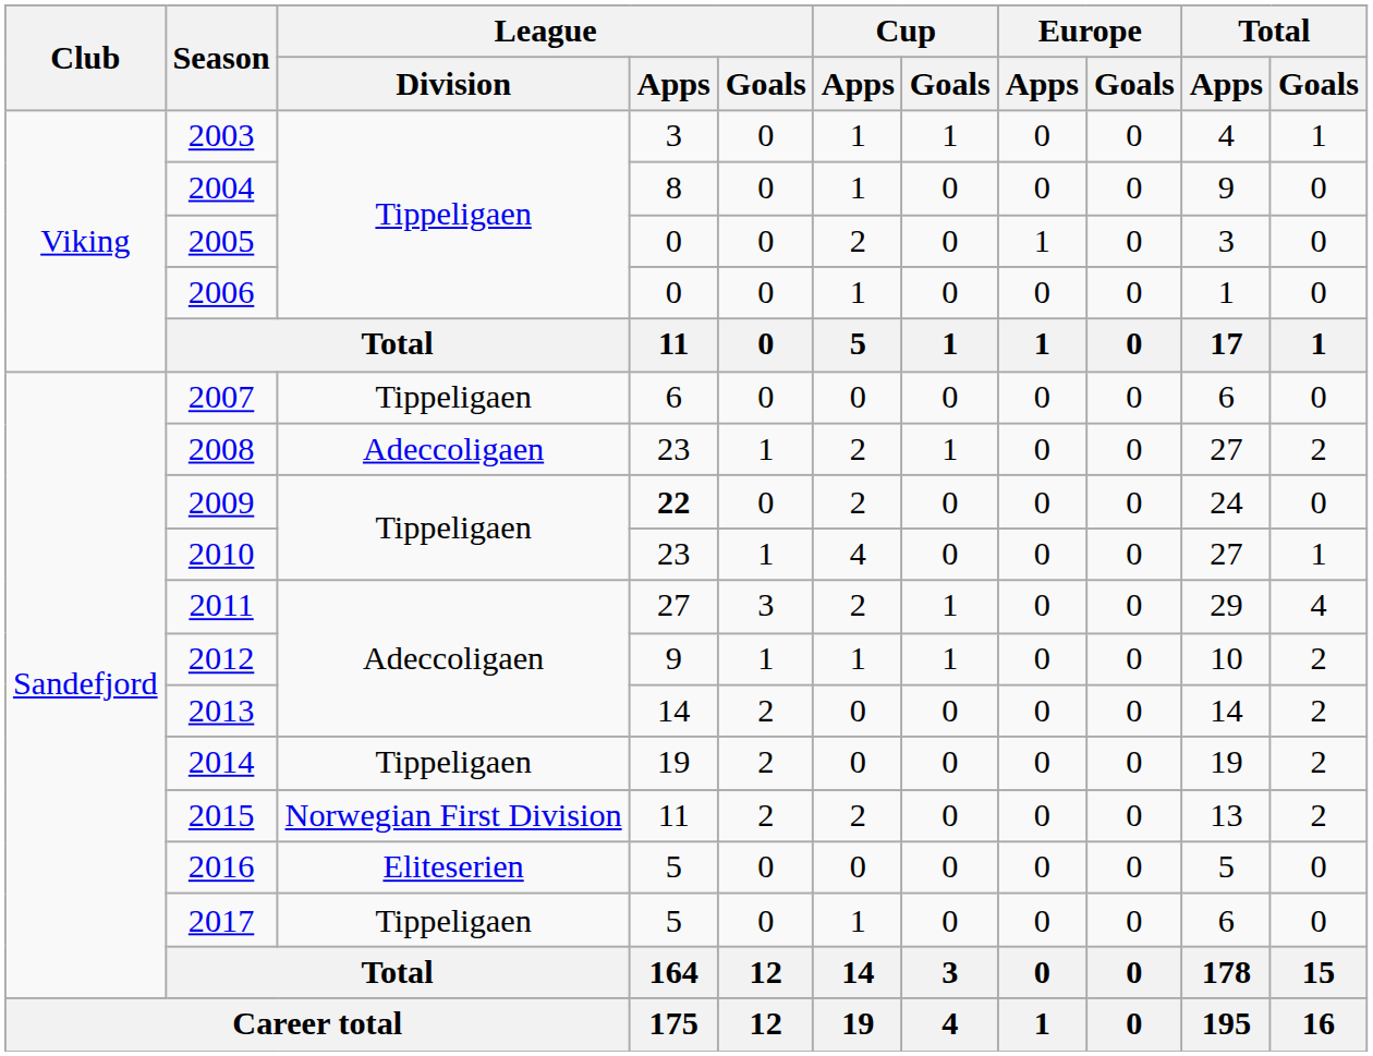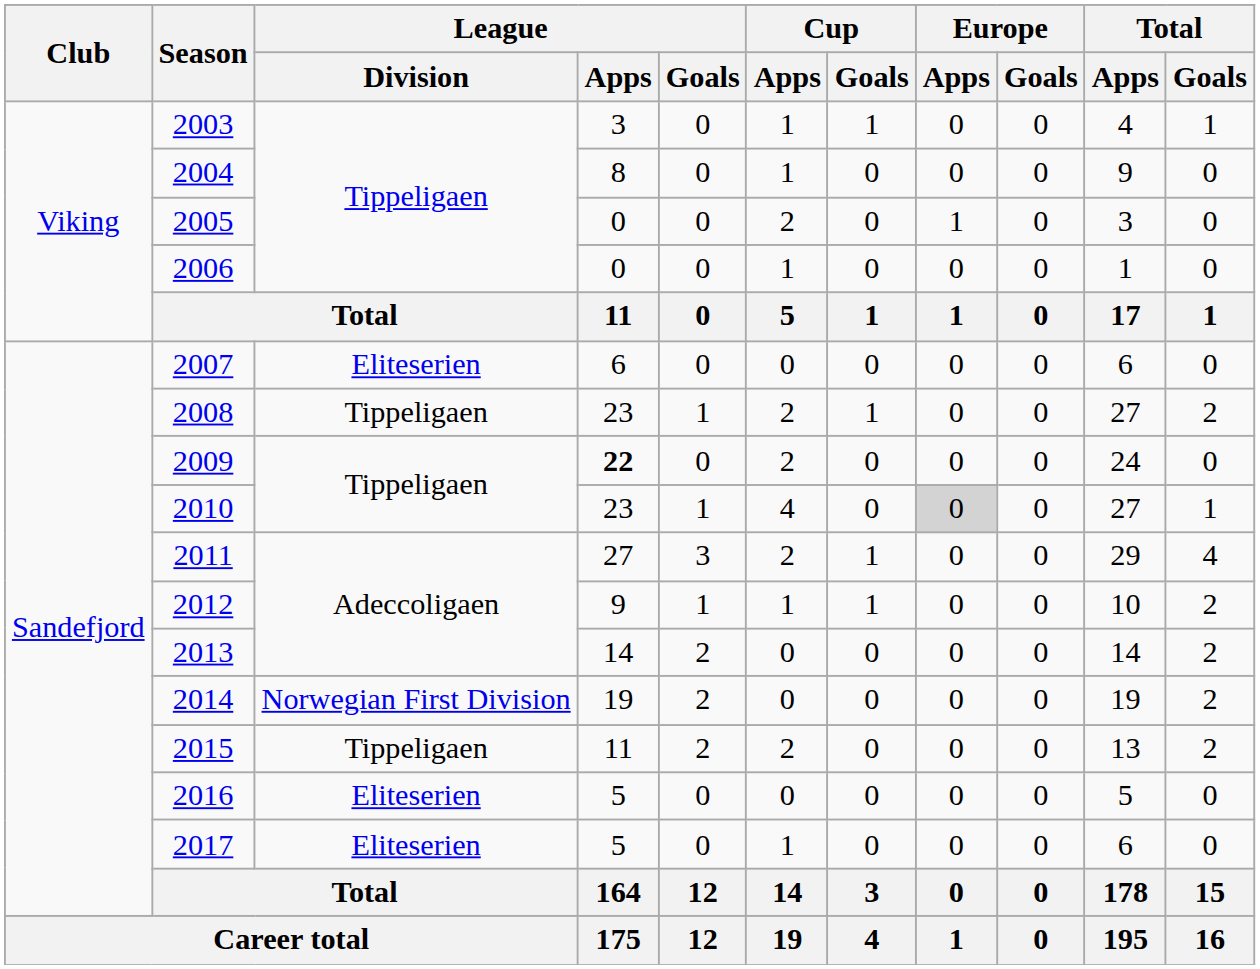 <table class="wikitable" style="text-align:center">
 <tr>
 <th rowspan="2">Club</th>
 <th rowspan="2">Season</th>
 <th colspan="3">League</th>
 <th colspan="2">Cup</th>
 <th colspan="2">Europe</th>
 <th colspan="2">Total</th>
 </tr>
 <tr>
 <th>Division</th>
 <th>Apps</th>
 <th>Goals</th>
 <th>Apps</th>
 <th>Goals</th>
 <th>Apps</th>
 <th>Goals</th>
 <th>Apps</th>
 <th>Goals</th>
 </tr>
 <tr>
 <td rowspan="5"><a href='#'>Viking</a></td>
 <td><a href='#'>2003</a></td>
 <td rowspan="4"><a href='#'>Tippeligaen</a></td>
 <td>3</td>
 <td>0</td>
 <td>1</td>
 <td>1</td>
 <td>0</td>
 <td>0</td>
 <td>4</td>
 <td>1</td>
 </tr>
 <tr>
 <td><a href='#'>2004</a></td>
 <td>8</td>
 <td>0</td>
 <td>1</td>
 <td>0</td>
 <td>0</td>
 <td>0</td>
 <td>9</td>
 <td>0</td>
 </tr>
 <tr>
 <td><a href='#'>2005</a></td>
 <td>0</td>
 <td>0</td>
 <td>2</td>
 <td>0</td>
 <td>1</td>
 <td>0</td>
 <td>3</td>
 <td>0</td>
 </tr>
 <tr>
 <td><a href='#'>2006</a></td>
 <td>0</td>
 <td>0</td>
 <td>1</td>
 <td>0</td>
 <td>0</td>
 <td>0</td>
 <td>1</td>
 <td>0</td>
 </tr>
 <tr>
 <th colspan="2">Total</th>
 <th>11</th>
 <th>0</th>
 <th>5</th>
 <th>1</th>
 <th>1</th>
 <th>0</th>
 <th>17</th>
 <th>1</th>
 </tr>
 <tr>
 <td rowspan="12"><a href='#'>Sandefjord</a></td>
 <td><a href='#'>2007</a></td>
-<td>Tippeligaen</td>
+<td><a href='#'>Eliteserien</a></td>
 <td>6</td>
 <td>0</td>
 <td>0</td>
 <td>0</td>
 <td>0</td>
 <td>0</td>
 <td>6</td>
 <td>0</td>
 </tr>
 <tr>
 <td><a href='#'>2008</a></td>
-<td><a href='#'>Adeccoligaen</a></td>
+<td>Tippeligaen</td>
 <td>23</td>
 <td>1</td>
 <td>2</td>
 <td>1</td>
 <td>0</td>
 <td>0</td>
 <td>27</td>
 <td>2</td>
 </tr>
 <tr>
 <td><a href='#'>2009</a></td>
 <td rowspan="2">Tippeligaen</td>
 <td><strong>22</strong></td>
 <td>0</td>
 <td>2</td>
 <td>0</td>
 <td>0</td>
 <td>0</td>
 <td>24</td>
 <td>0</td>
 </tr>
 <tr>
 <td><a href='#'>2010</a></td>
 <td>23</td>
 <td>1</td>
 <td>4</td>
 <td>0</td>
-<td>0</td>
+<td style="background: lightgrey;">0</td>
 <td>0</td>
 <td>27</td>
 <td>1</td>
 </tr>
 <tr>
 <td><a href='#'>2011</a></td>
 <td rowspan="3">Adeccoligaen</td>
 <td>27</td>
 <td>3</td>
 <td>2</td>
 <td>1</td>
 <td>0</td>
 <td>0</td>
 <td>29</td>
 <td>4</td>
 </tr>
 <tr>
 <td><a href='#'>2012</a></td>
 <td>9</td>
 <td>1</td>
 <td>1</td>
 <td>1</td>
 <td>0</td>
 <td>0</td>
 <td>10</td>
 <td>2</td>
 </tr>
 <tr>
 <td><a href='#'>2013</a></td>
 <td>14</td>
 <td>2</td>
 <td>0</td>
 <td>0</td>
 <td>0</td>
 <td>0</td>
 <td>14</td>
 <td>2</td>
 </tr>
 <tr>
 <td><a href='#'>2014</a></td>
-<td>Tippeligaen</td>
+<td><a href='#'>Norwegian First Division</a></td>
 <td>19</td>
 <td>2</td>
 <td>0</td>
 <td>0</td>
 <td>0</td>
 <td>0</td>
 <td>19</td>
 <td>2</td>
 </tr>
 <tr>
 <td><a href='#'>2015</a></td>
-<td><a href='#'>Norwegian First Division</a></td>
+<td>Tippeligaen</td>
 <td>11</td>
 <td>2</td>
 <td>2</td>
 <td>0</td>
 <td>0</td>
 <td>0</td>
 <td>13</td>
 <td>2</td>
 </tr>
 <tr>
 <td><a href='#'>2016</a></td>
 <td><a href='#'>Eliteserien</a></td>
 <td>5</td>
 <td>0</td>
 <td>0</td>
 <td>0</td>
 <td>0</td>
 <td>0</td>
 <td>5</td>
 <td>0</td>
 </tr>
 <tr>
 <td><a href='#'>2017</a></td>
-<td>Tippeligaen</td>
+<td><a href='#'>Eliteserien</a></td>
 <td>5</td>
 <td>0</td>
 <td>1</td>
 <td>0</td>
 <td>0</td>
 <td>0</td>
 <td>6</td>
 <td>0</td>
 </tr>
 <tr>
 <th colspan="2">Total</th>
 <th>164</th>
 <th>12</th>
 <th>14</th>
 <th>3</th>
 <th>0</th>
 <th>0</th>
 <th>178</th>
 <th>15</th>
 </tr>
 <tr>
 <th colspan="3">Career total</th>
 <th>175</th>
 <th>12</th>
 <th>19</th>
 <th>4</th>
 <th>1</th>
 <th>0</th>
 <th>195</th>
 <th>16</th>
 </tr>
 </table>
